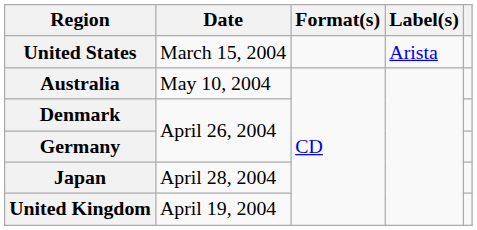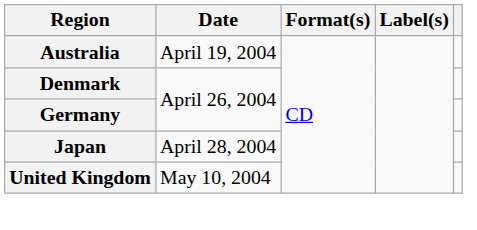 <table class="wikitable plainrowheaders">
 <tr>
 <th scope="col">Region</th>
 <th scope="col">Date</th>
 <th scope="col">Format(s)</th>
 <th scope="col">Label(s)</th>
 <th scope="col"></th>
 </tr>
 <tr>
-<th scope="row">United States</th>
-<td>March 15, 2004</td>
-<td></td>
-<td><a href='#'>Arista</a></td>
-<td align="center"></td>
-</tr>
-<tr>
 <th scope="row">Australia</th>
-<td>May 10, 2004</td>
+<td>April 19, 2004</td>
 <td rowspan="5"><a href='#'>CD</a></td>
 <td rowspan="5"></td>
 <td align="center"></td>
 </tr>
 <tr>
 <th scope="row">Denmark</th>
 <td rowspan="2">April 26, 2004</td>
 <td align="center"></td>
 </tr>
 <tr>
 <th scope="row">Germany</th>
 <td align="center"></td>
 </tr>
 <tr>
 <th scope="row">Japan</th>
 <td>April 28, 2004</td>
 <td align="center"></td>
 </tr>
 <tr>
 <th scope="row">United Kingdom</th>
-<td>April 19, 2004</td>
+<td>May 10, 2004</td>
 <td align="center"></td>
 </tr>
 </table>
